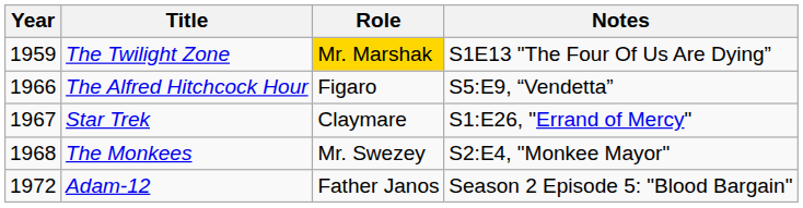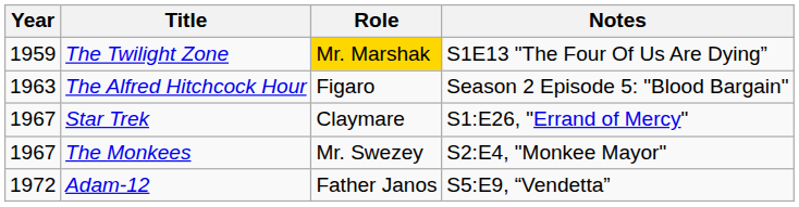 <table class="wikitable">
 <tr>
 <th>Year</th>
 <th>Title</th>
 <th>Role</th>
 <th>Notes</th>
 </tr>
 <tr>
 <td>1959</td>
 <td><em><a href='#'>The Twilight Zone</a></em></td>
 <td style="background: gold;">Mr. Marshak</td>
 <td>S1E13 "The Four Of Us Are Dying”</td>
 </tr>
 <tr>
-<td>1966</td>
+<td>1963</td>
 <td><em><a href='#'>The Alfred Hitchcock Hour</a></em></td>
 <td>Figaro</td>
-<td>S5:E9, “Vendetta”</td>
+<td>Season 2 Episode 5: "Blood Bargain"</td>
 </tr>
 <tr>
 <td>1967</td>
 <td><em><a href='#'>Star Trek</a></em></td>
 <td>Claymare</td>
 <td>S1:E26, "<a href='#'>Errand of Mercy</a>"</td>
 </tr>
 <tr>
-<td>1968</td>
+<td>1967</td>
 <td><em><a href='#'>The Monkees</a></em></td>
 <td>Mr. Swezey</td>
 <td>S2:E4, "Monkee Mayor"</td>
 </tr>
 <tr>
 <td>1972</td>
 <td><em><a href='#'>Adam-12</a></em></td>
 <td>Father Janos</td>
-<td>Season 2 Episode 5: "Blood Bargain"</td>
+<td>S5:E9, “Vendetta”</td>
 </tr>
 </table>
